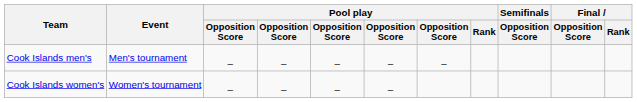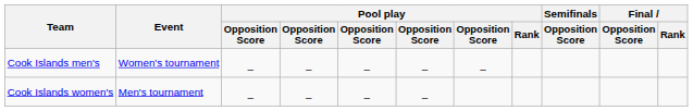 <table class=wikitable style=font-size:90%;text-align:center>
 <tr>
 <th rowspan=2>Team</th>
 <th rowspan=2>Event</th>
 <th colspan=6>Pool play</th>
 <th>Semifinals</th>
 <th colspan=2>Final / </th>
 </tr>
 <tr style=font-size:95%>
 <th>Opposition<br>Score</th>
 <th>Opposition<br>Score</th>
 <th>Opposition<br>Score</th>
 <th>Opposition<br>Score</th>
 <th>Opposition<br>Score</th>
 <th>Rank</th>
 <th>Opposition<br>Score</th>
 <th>Opposition<br>Score</th>
 <th>Rank</th>
 </tr>
 <tr>
 <td align=left><a href='#'>Cook Islands men's</a></td>
-<td align=left><a href='#'>Men's tournament</a></td>
+<td align=left><a href='#'>Women's tournament</a></td>
 <td><br> –</td>
 <td><br> –</td>
 <td><br> –</td>
 <td><br> –</td>
 <td><br> –</td>
 <td></td>
 <td></td>
 <td></td>
 </tr>
 <tr>
 <td align=left><a href='#'>Cook Islands women's</a></td>
-<td align=left><a href='#'>Women's tournament</a></td>
+<td align=left><a href='#'>Men's tournament</a></td>
 <td><br> –</td>
 <td><br> –</td>
 <td><br> –</td>
 <td><br> –</td>
 <td></td>
 <td></td>
 <td></td>
 <td></td>
 <td></td>
 </tr>
 </table>
